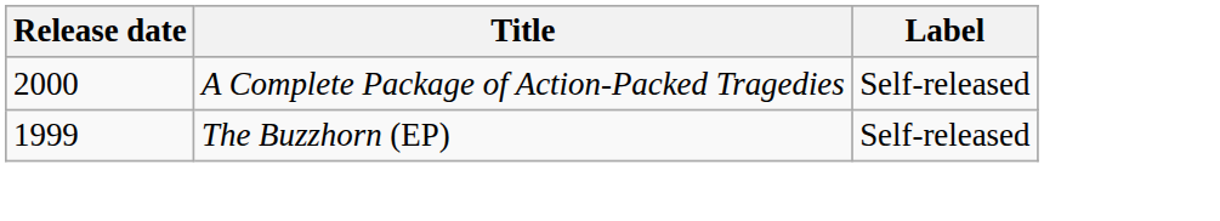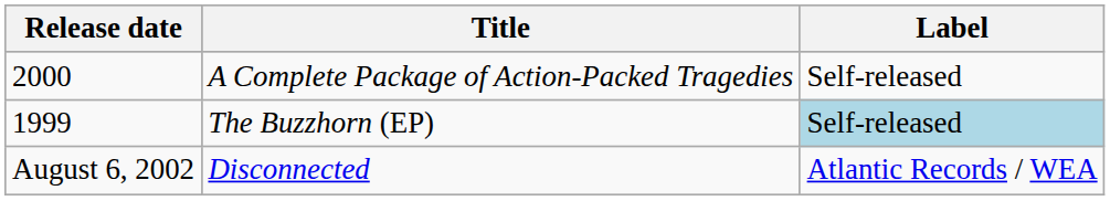 <table class="wikitable">
 <tr>
 <th>Release date</th>
 <th>Title</th>
 <th>Label</th>
 </tr>
 <tr>
 <td>2000</td>
 <td><em>A Complete Package of Action-Packed Tragedies</em></td>
 <td>Self-released</td>
 </tr>
 <tr>
 <td>1999</td>
 <td><em>The Buzzhorn</em> (EP)</td>
-<td>Self-released</td>
+<td style="background: lightblue;">Self-released</td>
+</tr>
+<tr>
+<td>August 6, 2002</td>
+<td><em><a href='#'>Disconnected</a></em></td>
+<td><a href='#'>Atlantic Records</a> / <a href='#'>WEA</a></td>
 </tr>
 </table>
